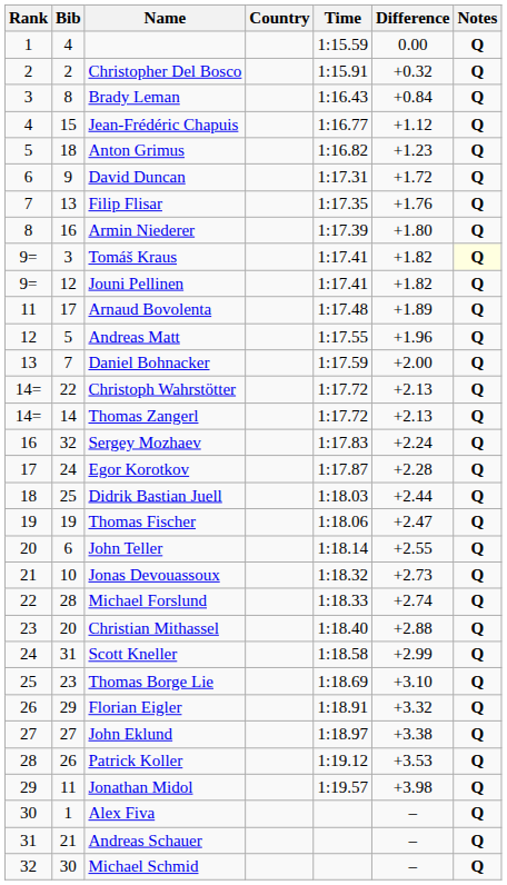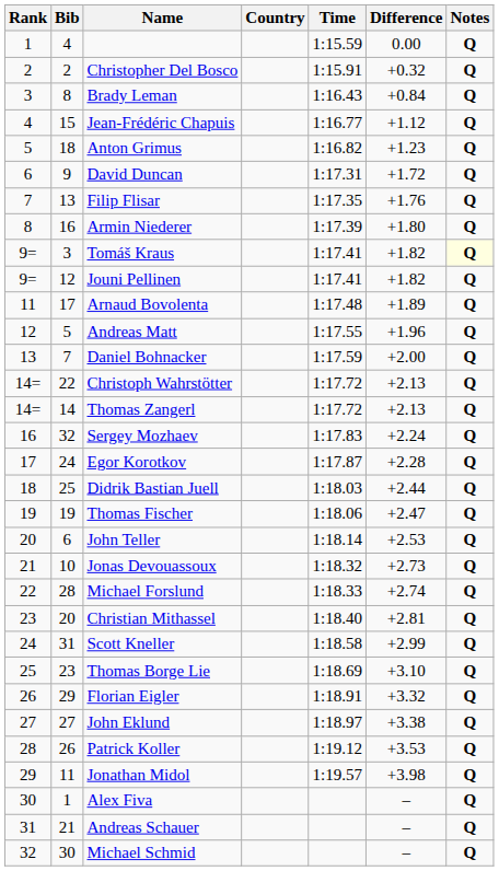 <table class="wikitable sortable" style="text-align:center">
 <tr>
 <th>Rank</th>
 <th>Bib</th>
 <th>Name</th>
 <th>Country</th>
 <th>Time</th>
 <th>Difference</th>
 <th>Notes</th>
 </tr>
 <tr>
 <td>1</td>
 <td>4</td>
 <td align=left></td>
 <td align=left></td>
 <td>1:15.59</td>
 <td>0.00</td>
 <td><strong>Q</strong></td>
 </tr>
 <tr>
 <td>2</td>
 <td>2</td>
 <td align=left><a href='#'>Christopher Del Bosco</a></td>
 <td align=left></td>
 <td>1:15.91</td>
 <td>+0.32</td>
 <td><strong>Q</strong></td>
 </tr>
 <tr>
 <td>3</td>
 <td>8</td>
 <td align=left><a href='#'>Brady Leman</a></td>
 <td align=left></td>
 <td>1:16.43</td>
 <td>+0.84</td>
 <td><strong>Q</strong></td>
 </tr>
 <tr>
 <td>4</td>
 <td>15</td>
 <td align=left><a href='#'>Jean-Frédéric Chapuis</a></td>
 <td align=left></td>
 <td>1:16.77</td>
 <td>+1.12</td>
 <td><strong>Q</strong></td>
 </tr>
 <tr>
 <td>5</td>
 <td>18</td>
 <td align=left><a href='#'>Anton Grimus</a></td>
 <td align=left></td>
 <td>1:16.82</td>
 <td>+1.23</td>
 <td><strong>Q</strong></td>
 </tr>
 <tr>
 <td>6</td>
 <td>9</td>
 <td align=left><a href='#'>David Duncan</a></td>
 <td align=left></td>
 <td>1:17.31</td>
 <td>+1.72</td>
 <td><strong>Q</strong></td>
 </tr>
 <tr>
 <td>7</td>
 <td>13</td>
 <td align=left><a href='#'>Filip Flisar</a></td>
 <td align=left></td>
 <td>1:17.35</td>
 <td>+1.76</td>
 <td><strong>Q</strong></td>
 </tr>
 <tr>
 <td>8</td>
 <td>16</td>
 <td align=left><a href='#'>Armin Niederer</a></td>
 <td align=left></td>
 <td>1:17.39</td>
 <td>+1.80</td>
 <td><strong>Q</strong></td>
 </tr>
 <tr>
 <td>9=</td>
 <td>3</td>
 <td align=left><a href='#'>Tomáš Kraus</a></td>
 <td align=left></td>
 <td>1:17.41</td>
 <td>+1.82</td>
 <td style="background: lightyellow;"><strong>Q</strong></td>
 </tr>
 <tr>
 <td>9=</td>
 <td>12</td>
 <td align=left><a href='#'>Jouni Pellinen</a></td>
 <td align=left></td>
 <td>1:17.41</td>
 <td>+1.82</td>
 <td><strong>Q</strong></td>
 </tr>
 <tr>
 <td>11</td>
 <td>17</td>
 <td align=left><a href='#'>Arnaud Bovolenta</a></td>
 <td align=left></td>
 <td>1:17.48</td>
 <td>+1.89</td>
 <td><strong>Q</strong></td>
 </tr>
 <tr>
 <td>12</td>
 <td>5</td>
 <td align=left><a href='#'>Andreas Matt</a></td>
 <td align=left></td>
 <td>1:17.55</td>
 <td>+1.96</td>
 <td><strong>Q</strong></td>
 </tr>
 <tr>
 <td>13</td>
 <td>7</td>
 <td align=left><a href='#'>Daniel Bohnacker</a></td>
 <td align=left></td>
 <td>1:17.59</td>
 <td>+2.00</td>
 <td><strong>Q</strong></td>
 </tr>
 <tr>
 <td>14=</td>
 <td>22</td>
 <td align=left><a href='#'>Christoph Wahrstötter</a></td>
 <td align=left></td>
 <td>1:17.72</td>
 <td>+2.13</td>
 <td><strong>Q</strong></td>
 </tr>
 <tr>
 <td>14=</td>
 <td>14</td>
 <td align=left><a href='#'>Thomas Zangerl</a></td>
 <td align=left></td>
 <td>1:17.72</td>
 <td>+2.13</td>
 <td><strong>Q</strong></td>
 </tr>
 <tr>
 <td>16</td>
 <td>32</td>
 <td align=left><a href='#'>Sergey Mozhaev</a></td>
 <td align=left></td>
 <td>1:17.83</td>
 <td>+2.24</td>
 <td><strong>Q</strong></td>
 </tr>
 <tr>
 <td>17</td>
 <td>24</td>
 <td align=left><a href='#'>Egor Korotkov</a></td>
 <td align=left></td>
 <td>1:17.87</td>
 <td>+2.28</td>
 <td><strong>Q</strong></td>
 </tr>
 <tr>
 <td>18</td>
 <td>25</td>
 <td align=left><a href='#'>Didrik Bastian Juell</a></td>
 <td align=left></td>
 <td>1:18.03</td>
 <td>+2.44</td>
 <td><strong>Q</strong></td>
 </tr>
 <tr>
 <td>19</td>
 <td>19</td>
 <td align=left><a href='#'>Thomas Fischer</a></td>
 <td align=left></td>
 <td>1:18.06</td>
 <td>+2.47</td>
 <td><strong>Q</strong></td>
 </tr>
 <tr>
 <td>20</td>
 <td>6</td>
 <td align=left><a href='#'>John Teller</a></td>
 <td align=left></td>
 <td>1:18.14</td>
-<td>+2.55</td>
+<td>+2.53</td>
 <td><strong>Q</strong></td>
 </tr>
 <tr>
 <td>21</td>
 <td>10</td>
 <td align=left><a href='#'>Jonas Devouassoux</a></td>
 <td align=left></td>
 <td>1:18.32</td>
 <td>+2.73</td>
 <td><strong>Q</strong></td>
 </tr>
 <tr>
 <td>22</td>
 <td>28</td>
 <td align=left><a href='#'>Michael Forslund</a></td>
 <td align=left></td>
 <td>1:18.33</td>
 <td>+2.74</td>
 <td><strong>Q</strong></td>
 </tr>
 <tr>
 <td>23</td>
 <td>20</td>
 <td align=left><a href='#'>Christian Mithassel</a></td>
 <td align=left></td>
 <td>1:18.40</td>
-<td>+2.88</td>
+<td>+2.81</td>
 <td><strong>Q</strong></td>
 </tr>
 <tr>
 <td>24</td>
 <td>31</td>
 <td align=left><a href='#'>Scott Kneller</a></td>
 <td align=left></td>
 <td>1:18.58</td>
 <td>+2.99</td>
 <td><strong>Q</strong></td>
 </tr>
 <tr>
 <td>25</td>
 <td>23</td>
 <td align=left><a href='#'>Thomas Borge Lie</a></td>
 <td align=left></td>
 <td>1:18.69</td>
 <td>+3.10</td>
 <td><strong>Q</strong></td>
 </tr>
 <tr>
 <td>26</td>
 <td>29</td>
 <td align=left><a href='#'>Florian Eigler</a></td>
 <td align=left></td>
 <td>1:18.91</td>
 <td>+3.32</td>
 <td><strong>Q</strong></td>
 </tr>
 <tr>
 <td>27</td>
 <td>27</td>
 <td align=left><a href='#'>John Eklund</a></td>
 <td align=left></td>
 <td>1:18.97</td>
 <td>+3.38</td>
 <td><strong>Q</strong></td>
 </tr>
 <tr>
 <td>28</td>
 <td>26</td>
 <td align=left><a href='#'>Patrick Koller</a></td>
 <td align=left></td>
 <td>1:19.12</td>
 <td>+3.53</td>
 <td><strong>Q</strong></td>
 </tr>
 <tr>
 <td>29</td>
 <td>11</td>
 <td align=left><a href='#'>Jonathan Midol</a></td>
 <td align=left></td>
 <td>1:19.57</td>
 <td>+3.98</td>
 <td><strong>Q</strong></td>
 </tr>
 <tr>
 <td>30</td>
 <td>1</td>
 <td align=left><a href='#'>Alex Fiva</a></td>
 <td align=left></td>
 <td></td>
 <td>–</td>
 <td><strong>Q</strong></td>
 </tr>
 <tr>
 <td>31</td>
 <td>21</td>
 <td align=left><a href='#'>Andreas Schauer</a></td>
 <td align=left></td>
 <td></td>
 <td>–</td>
 <td><strong>Q</strong></td>
 </tr>
 <tr>
 <td>32</td>
 <td>30</td>
 <td align=left><a href='#'>Michael Schmid</a></td>
 <td align=left></td>
 <td></td>
 <td>–</td>
 <td><strong>Q</strong></td>
 </tr>
 </table>
